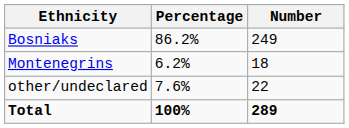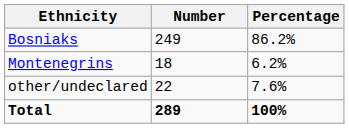 <table class="wikitable">
 <tr>
 <th width="100px">Ethnicity</th>
+<th width="80px">Number</th>
 <th width="80px">Percentage</th>
-<th width="80px">Number</th>
 </tr>
 <tr>
 <td><a href='#'>Bosniaks</a></td>
+<td>249</td>
 <td>86.2%</td>
-<td>249</td>
 </tr>
 <tr>
 <td><a href='#'>Montenegrins</a></td>
+<td>18</td>
 <td>6.2%</td>
-<td>18</td>
 </tr>
 <tr>
 <td>other/undeclared</td>
+<td>22</td>
 <td>7.6%</td>
-<td>22</td>
 </tr>
 <tr>
 <td><strong>Total</strong></td>
+<td><strong>289</strong></td>
 <td><strong>100%</strong></td>
-<td><strong>289</strong></td>
 </tr>
 </table>
